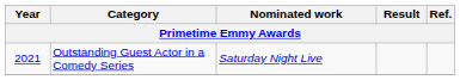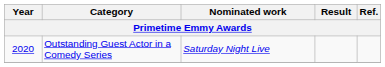 <table class=wikitable>
 <tr>
 <th scope="col" style="width:5em;">Year</th>
 <th scope="col" style="width:26em;">Category</th>
 <th scope="col" style="width:25em;">Nominated work</th>
 <th scope="col" style="width:5em;">Result</th>
 <th>Ref.</th>
 </tr>
 <tr>
 <th colspan=5><a href='#'>Primetime Emmy Awards</a></th>
 </tr>
 <tr>
-<td style="text-align:center;"><a href='#'>2021</a></td>
+<td style="text-align:center;"><a href='#'>2020</a></td>
 <td><a href='#'>Outstanding Guest Actor in a Comedy Series</a></td>
 <td><em><a href='#'>Saturday Night Live</a></em></td>
 <td></td>
 <td style="text-align:center;"></td>
 </tr>
 <tr>
 </tr>
 </table>
